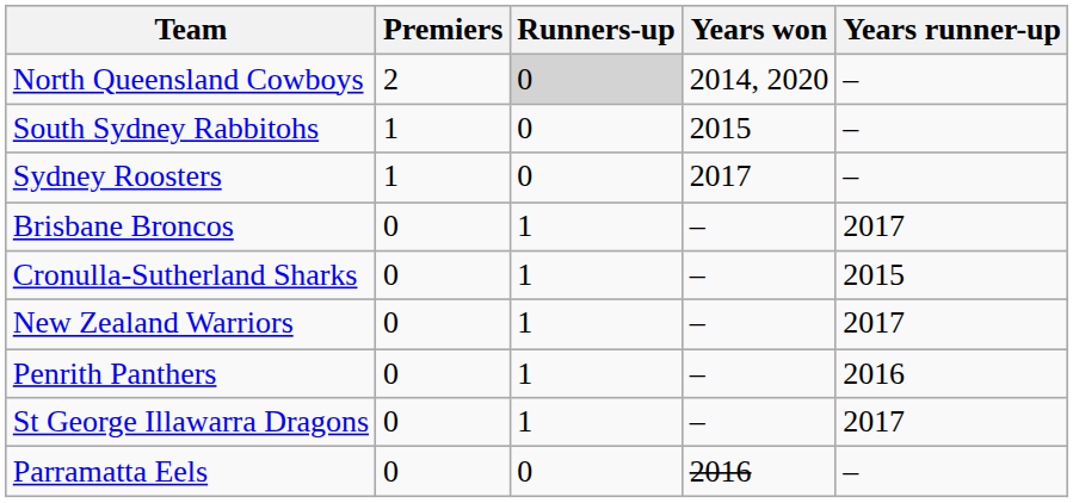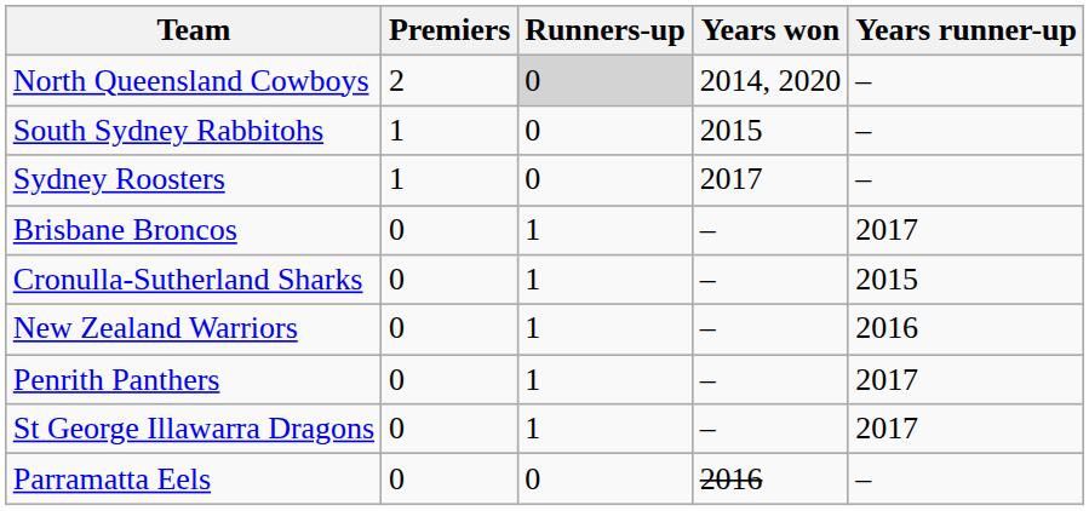 <table class="wikitable sortable">
 <tr>
 <th>Team</th>
 <th>Premiers</th>
 <th>Runners-up</th>
 <th>Years won</th>
 <th>Years runner-up</th>
 </tr>
 <tr>
 <td> <a href='#'>North Queensland Cowboys</a></td>
 <td>2</td>
 <td style="background: lightgrey;">0</td>
 <td>2014, 2020</td>
 <td>–</td>
 </tr>
 <tr>
 <td> <a href='#'>South Sydney Rabbitohs</a></td>
 <td>1</td>
 <td>0</td>
 <td>2015</td>
 <td>–</td>
 </tr>
 <tr>
 <td> <a href='#'>Sydney Roosters</a></td>
 <td>1</td>
 <td>0</td>
 <td>2017</td>
 <td>–</td>
 </tr>
 <tr>
 <td> <a href='#'>Brisbane Broncos</a></td>
 <td>0</td>
 <td>1</td>
 <td>–</td>
 <td>2017</td>
 </tr>
 <tr>
 <td> <a href='#'>Cronulla-Sutherland Sharks</a></td>
 <td>0</td>
 <td>1</td>
 <td>–</td>
 <td>2015</td>
 </tr>
 <tr>
 <td> <a href='#'>New Zealand Warriors</a></td>
 <td>0</td>
 <td>1</td>
 <td>–</td>
-<td>2017</td>
+<td>2016</td>
 </tr>
 <tr>
 <td> <a href='#'>Penrith Panthers</a></td>
 <td>0</td>
 <td>1</td>
 <td>–</td>
-<td>2016</td>
+<td>2017</td>
 </tr>
 <tr>
 <td> <a href='#'>St George Illawarra Dragons</a></td>
 <td>0</td>
 <td>1</td>
 <td>–</td>
 <td>2017</td>
 </tr>
 <tr>
 <td> <a href='#'>Parramatta Eels</a></td>
 <td>0</td>
 <td>0</td>
 <td><s>2016</s></td>
 <td>–</td>
 </tr>
 </table>
